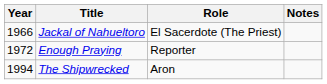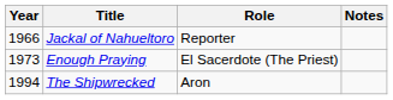 <table class="wikitable sortable">
 <tr>
 <th>Year</th>
 <th>Title</th>
 <th>Role</th>
 <th class="unsortable">Notes</th>
 </tr>
 <tr>
 <td>1966</td>
 <td><em><a href='#'>Jackal of Nahueltoro</a></em></td>
-<td>El Sacerdote (The Priest)</td>
+<td>Reporter</td>
 <td></td>
 </tr>
 <tr>
-<td>1972</td>
+<td>1973</td>
 <td><em><a href='#'>Enough Praying</a></em></td>
-<td>Reporter</td>
+<td>El Sacerdote (The Priest)</td>
 <td></td>
 </tr>
 <tr>
 <td>1994</td>
 <td><em><a href='#'>The Shipwrecked</a></em></td>
 <td>Aron</td>
 <td></td>
 </tr>
 </table>
